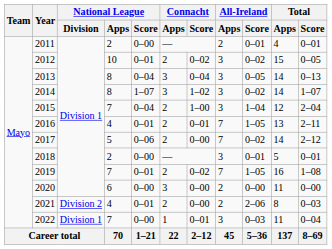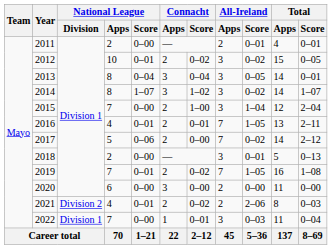 <table class="wikitable">
 <tr>
 <th rowspan="2">Team</th>
 <th rowspan="2">Year</th>
 <th colspan="3"><a href='#'>National League</a></th>
 <th colspan="2"><a href='#'>Connacht</a></th>
 <th colspan="2"><a href='#'>All-Ireland</a></th>
 <th colspan="2">Total</th>
 </tr>
 <tr>
 <th>Division</th>
 <th>Apps</th>
 <th>Score</th>
 <th>Apps</th>
 <th>Score</th>
 <th>Apps</th>
 <th>Score</th>
 <th>Apps</th>
 <th>Score</th>
 </tr>
 <tr>
 <td rowspan="12"><a href='#'>Mayo</a></td>
 <td>2011</td>
 <td rowspan="10"><a href='#'>Division 1</a></td>
 <td>2</td>
 <td>0–00</td>
 <td colspan="2">—</td>
 <td>2</td>
 <td>0–01</td>
 <td>4</td>
 <td>0–01</td>
 </tr>
 <tr>
 <td>2012</td>
 <td>10</td>
 <td>0–01</td>
 <td>2</td>
 <td>0–02</td>
 <td>3</td>
 <td>0–02</td>
 <td>15</td>
 <td>0–05</td>
 </tr>
 <tr>
 <td>2013</td>
 <td>8</td>
 <td>0–04</td>
 <td>3</td>
 <td>0–04</td>
 <td>3</td>
 <td>0–05</td>
 <td>14</td>
-<td>0–13</td>
+<td>0–01</td>
 </tr>
 <tr>
 <td>2014</td>
 <td>8</td>
 <td>1–07</td>
 <td>3</td>
 <td>1–02</td>
 <td>3</td>
 <td>0–02</td>
 <td>14</td>
 <td>1–07</td>
 </tr>
 <tr>
 <td>2015</td>
 <td>7</td>
-<td>0–04</td>
+<td>0–00</td>
 <td>2</td>
 <td>1–00</td>
 <td>3</td>
 <td>1–04</td>
 <td>12</td>
 <td>2–04</td>
 </tr>
 <tr>
 <td>2016</td>
 <td>4</td>
 <td>0–01</td>
 <td>2</td>
 <td>0–01</td>
 <td>7</td>
 <td>1–05</td>
 <td>13</td>
 <td>2–11</td>
 </tr>
 <tr>
 <td>2017</td>
 <td>5</td>
 <td>0–06</td>
 <td>2</td>
 <td>0–00</td>
 <td>7</td>
 <td>0–02</td>
 <td>14</td>
 <td>2–12</td>
 </tr>
 <tr>
 <td>2018</td>
 <td>2</td>
 <td>0–00</td>
 <td colspan="2">—</td>
 <td>3</td>
 <td>0–01</td>
 <td>5</td>
-<td>0–01</td>
+<td>0–13</td>
 </tr>
 <tr>
 <td>2019</td>
 <td>7</td>
 <td>0–01</td>
 <td>2</td>
 <td>0–02</td>
 <td>7</td>
 <td>1–05</td>
 <td>16</td>
 <td>1–08</td>
 </tr>
 <tr>
 <td>2020</td>
 <td>6</td>
 <td>0–00</td>
 <td>3</td>
 <td>0–00</td>
 <td>2</td>
 <td>0–00</td>
 <td>11</td>
 <td>0–00</td>
 </tr>
 <tr>
 <td>2021</td>
 <td rowspan="1"><a href='#'>Division 2</a></td>
 <td>4</td>
 <td>0–01</td>
 <td>2</td>
-<td>0–00</td>
+<td>0–02</td>
 <td>2</td>
 <td>2–06</td>
 <td>8</td>
 <td>0–03</td>
 </tr>
 <tr>
 <td>2022</td>
 <td><a href='#'>Division 1</a></td>
 <td>7</td>
 <td>0–00</td>
 <td>1</td>
 <td>0–01</td>
 <td>3</td>
 <td>0–03</td>
 <td>11</td>
 <td>0–04</td>
 </tr>
 <tr>
 <th colspan="3">Career total</th>
 <th>70</th>
 <th>1–21</th>
 <th>22</th>
 <th>2–12</th>
 <th>45</th>
 <th>5–36</th>
 <th>137</th>
 <th>8–69</th>
 </tr>
 </table>
